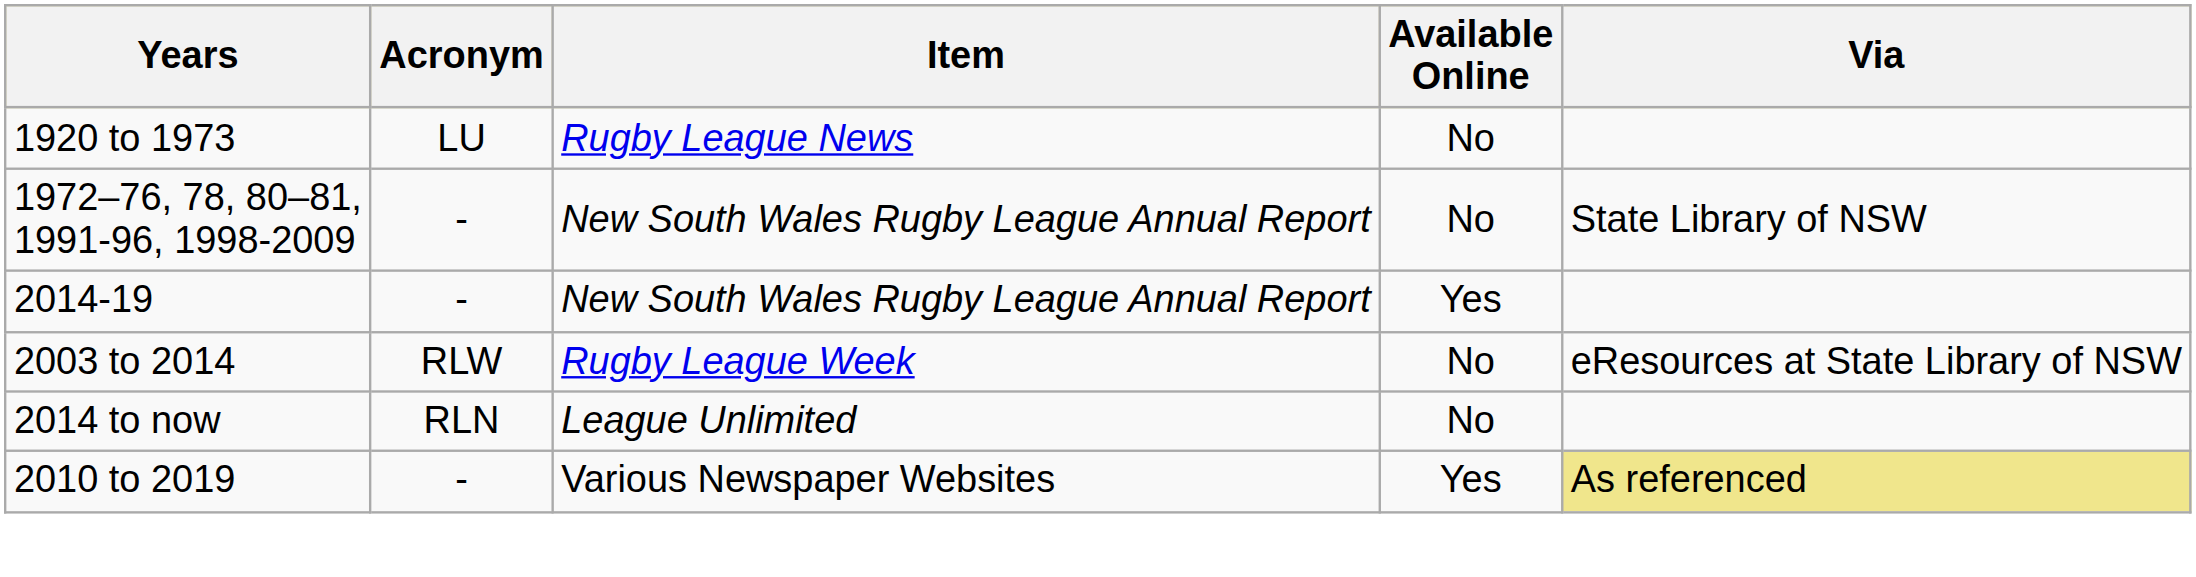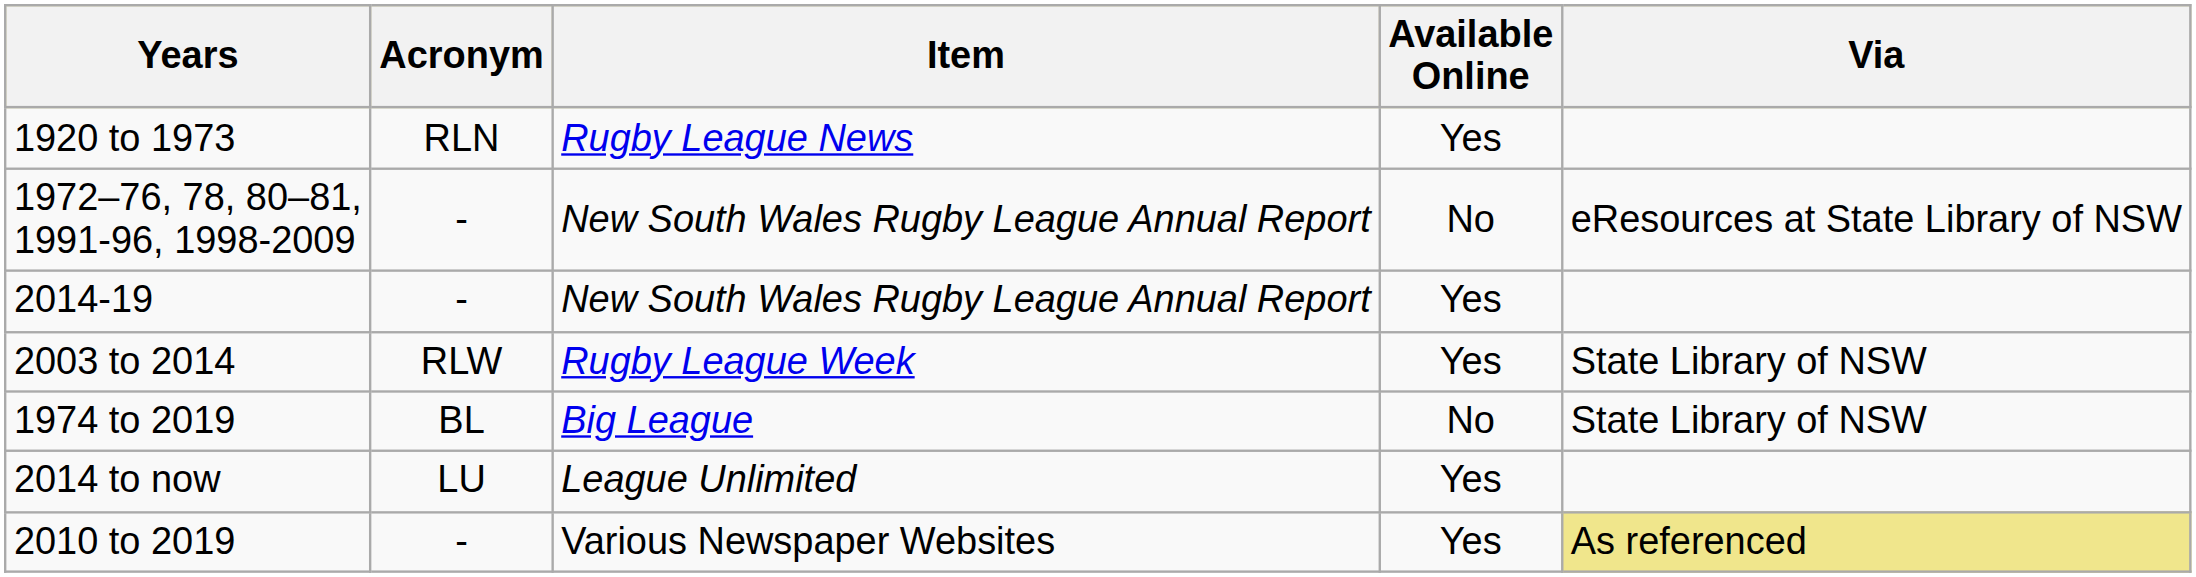 <table class="wikitable">
 <tr bgcolor=#bdb76b>
 <th>Years</th>
 <th>Acronym</th>
 <th>Item</th>
 <th>Available<br>Online</th>
 <th>Via</th>
 </tr>
 <tr>
 <td>1920 to 1973</td>
-<td align=center>LU</td>
+<td align=center>RLN</td>
 <td><em><a href='#'>Rugby League News</a></em></td>
-<td align=center>No</td>
+<td align=center>Yes</td>
 <td></td>
 </tr>
 <tr>
 <td>1972–76, 78, 80–81,<br>1991-96, 1998-2009</td>
 <td align=center>-</td>
 <td><em>New South Wales Rugby League Annual Report</em></td>
 <td align=center>No</td>
-<td>State Library of NSW</td>
+<td>eResources at State Library of NSW</td>
 </tr>
 <tr>
 <td>2014-19</td>
 <td align=center>-</td>
 <td><em>New South Wales Rugby League Annual Report</em></td>
 <td align=center>Yes</td>
 <td></td>
 </tr>
 <tr>
 <td>2003 to 2014</td>
 <td align=center>RLW</td>
 <td><em><a href='#'>Rugby League Week</a></em></td>
+<td align=center>Yes</td>
+<td>State Library of NSW</td>
+</tr>
+<tr>
+<td>1974 to 2019</td>
+<td align=center>BL</td>
+<td><em><a href='#'>Big League</a></em></td>
 <td align=center>No</td>
-<td>eResources at State Library of NSW</td>
+<td>State Library of NSW</td>
 </tr>
 <tr>
 <td>2014 to now</td>
-<td align=center>RLN</td>
+<td align=center>LU</td>
 <td><em>League Unlimited</em></td>
-<td align=center>No</td>
+<td align=center>Yes</td>
 <td></td>
 </tr>
 <tr>
 <td>2010 to 2019</td>
 <td align=center>-</td>
 <td>Various Newspaper Websites</td>
 <td align=center>Yes</td>
 <td style="background: khaki;">As referenced</td>
 </tr>
 </table>
